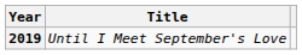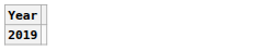 <table class="wikitable sortable">
 <tr>
 <th>Year</th>
-<th>Title</th>
 <th class="unsortable"></th>
 </tr>
 <tr>
 <th>2019</th>
-<td><em>Until I Meet September's Love</em></td>
 <td style="text-align:center;"></td>
 </tr>
 </table>
